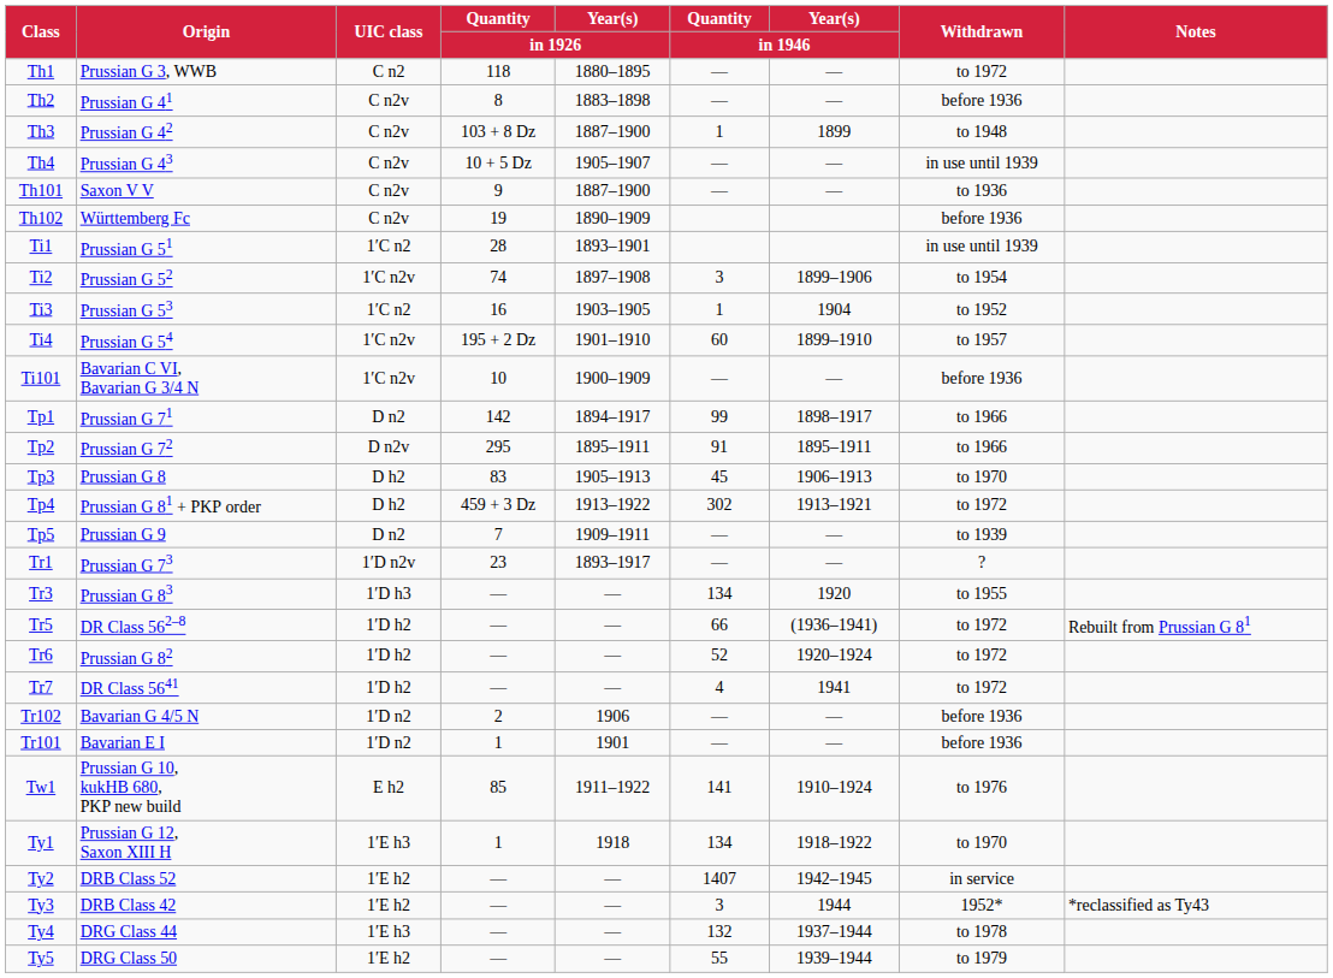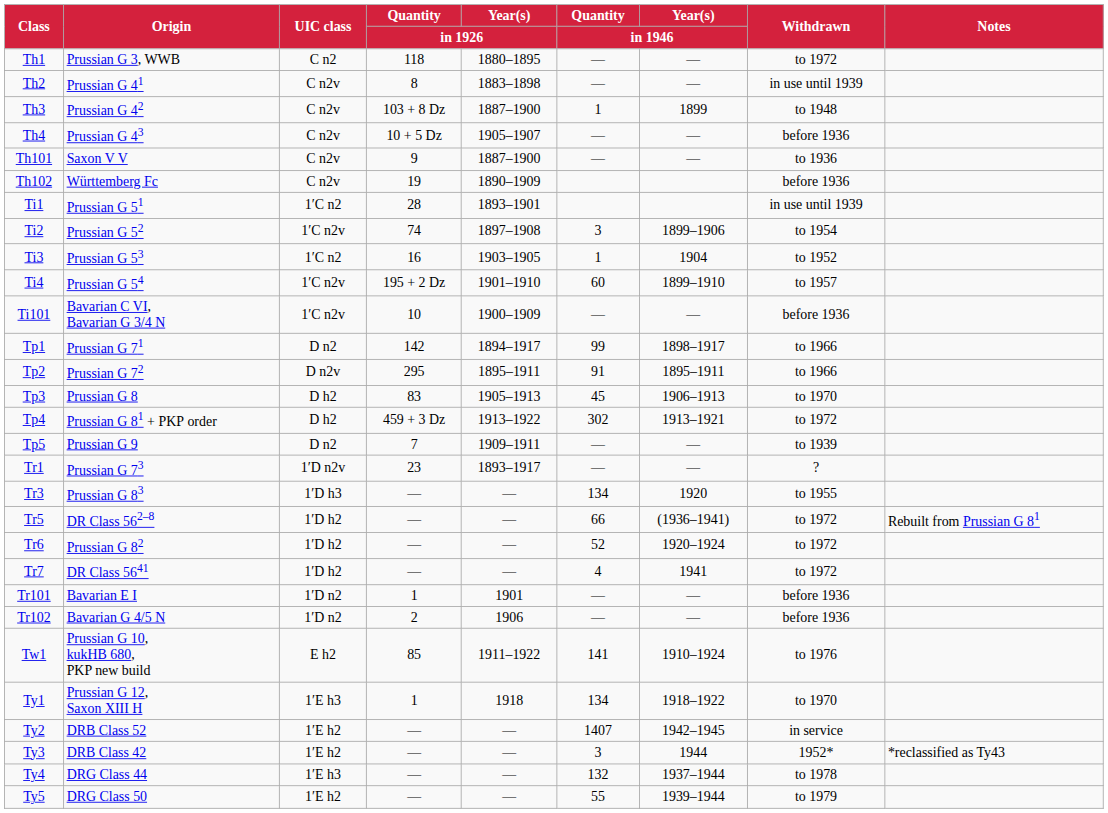 <table class="wikitable" width="100%" style=text-align:center>
 <tr>
 <th style="color:#ffffff; background:#D4213D" rowspan="2">Class</th>
 <th style="color:#ffffff; background:#D4213D" rowspan="2">Origin</th>
 <th style="color:#ffffff; background:#D4213D" rowspan="2">UIC class</th>
 <th style="color:#ffffff; background:#D4213D">Quantity</th>
 <th style="color:#ffffff; background:#D4213D">Year(s)</th>
 <th style="color:#ffffff; background:#D4213D">Quantity</th>
 <th style="color:#ffffff; background:#D4213D">Year(s)</th>
 <th style="color:#ffffff; background:#D4213D" rowspan="2">Withdrawn</th>
 <th style="color:#ffffff; background:#D4213D" rowspan="2">Notes</th>
 </tr>
 <tr>
 <th style="color:#ffffff; background:#D4213D" colspan="2">in 1926</th>
 <th style="color:#ffffff; background:#D4213D" colspan="2">in 1946</th>
 </tr>
 <tr>
 <td><a href='#'>Th1</a></td>
 <td align=left><a href='#'>Prussian G 3</a>, WWB</td>
 <td>C n2</td>
 <td>118</td>
 <td>1880–1895</td>
 <td>—</td>
 <td>—</td>
 <td>to 1972</td>
 <td align=left></td>
 </tr>
 <tr>
 <td><a href='#'>Th2</a></td>
 <td align=left><a href='#'>Prussian G 4<sup>1</sup></a></td>
 <td>C n2v</td>
 <td>8</td>
 <td>1883–1898</td>
 <td>—</td>
 <td>—</td>
-<td>before 1936</td>
+<td>in use until 1939</td>
 <td align=left></td>
 </tr>
 <tr>
 <td><a href='#'>Th3</a></td>
 <td align=left><a href='#'>Prussian G 4<sup>2</sup></a></td>
 <td>C n2v</td>
 <td>103 + 8 Dz</td>
 <td>1887–1900</td>
 <td>1</td>
 <td>1899</td>
 <td>to 1948</td>
 <td align=left></td>
 </tr>
 <tr>
 <td><a href='#'>Th4</a></td>
 <td align=left><a href='#'>Prussian G 4<sup>3</sup></a></td>
 <td>C n2v</td>
 <td>10 + 5 Dz</td>
 <td>1905–1907</td>
 <td>—</td>
 <td>—</td>
-<td>in use until 1939</td>
+<td>before 1936</td>
 <td align=left></td>
 </tr>
 <tr>
 <td><a href='#'>Th101</a></td>
 <td align=left><a href='#'>Saxon V V</a></td>
 <td>C n2v</td>
 <td>9</td>
 <td>1887–1900</td>
 <td>—</td>
 <td>—</td>
 <td>to 1936</td>
 <td align=left></td>
 </tr>
 <tr>
 <td><a href='#'>Th102</a></td>
 <td align=left><a href='#'>Württemberg Fc</a></td>
 <td>C n2v</td>
 <td>19</td>
 <td>1890–1909</td>
 <td></td>
 <td></td>
 <td>before 1936</td>
 <td align=left></td>
 </tr>
 <tr>
 <td><a href='#'>Ti1</a></td>
 <td align=left><a href='#'>Prussian G 5<sup>1</sup></a></td>
 <td>1′C n2</td>
 <td>28</td>
 <td>1893–1901</td>
 <td></td>
 <td></td>
 <td>in use until 1939</td>
 <td align=left></td>
 </tr>
 <tr>
 <td><a href='#'>Ti2</a></td>
 <td align=left><a href='#'>Prussian G 5<sup>2</sup></a></td>
 <td>1′C n2v</td>
 <td>74</td>
 <td>1897–1908</td>
 <td>3</td>
 <td>1899–1906</td>
 <td>to 1954</td>
 <td align=left></td>
 </tr>
 <tr>
 <td><a href='#'>Ti3</a></td>
 <td align=left><a href='#'>Prussian G 5<sup>3</sup></a></td>
 <td>1′C n2</td>
 <td>16</td>
 <td>1903–1905</td>
 <td>1</td>
 <td>1904</td>
 <td>to 1952</td>
 <td align=left></td>
 </tr>
 <tr>
 <td><a href='#'>Ti4</a></td>
 <td align=left><a href='#'>Prussian G 5<sup>4</sup></a></td>
 <td>1′C n2v</td>
 <td>195 + 2 Dz</td>
 <td>1901–1910</td>
 <td>60</td>
 <td>1899–1910</td>
 <td>to 1957</td>
 <td align=left></td>
 </tr>
 <tr>
 <td><a href='#'>Ti101</a></td>
 <td align=left><a href='#'>Bavarian C VI</a>,<br><a href='#'>Bavarian G 3/4 N</a></td>
 <td>1′C n2v</td>
 <td>10</td>
 <td>1900–1909</td>
 <td>—</td>
 <td>—</td>
 <td>before 1936</td>
 <td align=left></td>
 </tr>
 <tr>
 <td><a href='#'>Tp1</a></td>
 <td align=left><a href='#'>Prussian G 7<sup>1</sup></a></td>
 <td>D n2</td>
 <td>142</td>
 <td>1894–1917</td>
 <td>99</td>
 <td>1898–1917</td>
 <td>to 1966</td>
 <td align=left></td>
 </tr>
 <tr>
 <td><a href='#'>Tp2</a></td>
 <td align=left><a href='#'>Prussian G 7<sup>2</sup></a></td>
 <td>D n2v</td>
 <td>295</td>
 <td>1895–1911</td>
 <td>91</td>
 <td>1895–1911</td>
 <td>to 1966</td>
 <td align=left></td>
 </tr>
 <tr>
 <td><a href='#'>Tp3</a></td>
 <td align=left><a href='#'>Prussian G 8</a></td>
 <td>D h2</td>
 <td>83</td>
 <td>1905–1913</td>
 <td>45</td>
 <td>1906–1913</td>
 <td>to 1970</td>
 <td align=left></td>
 </tr>
 <tr>
 <td><a href='#'>Tp4</a></td>
 <td align=left><a href='#'>Prussian G 8<sup>1</sup></a> + PKP order</td>
 <td>D h2</td>
 <td>459 + 3 Dz</td>
 <td>1913–1922</td>
 <td>302</td>
 <td>1913–1921</td>
 <td>to 1972</td>
 <td align=left></td>
 </tr>
 <tr>
 <td><a href='#'>Tp5</a></td>
 <td align=left><a href='#'>Prussian G 9</a></td>
 <td>D n2</td>
 <td>7</td>
 <td>1909–1911</td>
 <td>—</td>
 <td>—</td>
 <td>to 1939</td>
 <td align=left></td>
 </tr>
 <tr>
 <td><a href='#'>Tr1</a></td>
 <td align=left><a href='#'>Prussian G 7<sup>3</sup></a></td>
 <td>1′D n2v</td>
 <td>23</td>
 <td>1893–1917</td>
 <td>—</td>
 <td>—</td>
 <td>?</td>
 <td align=left></td>
 </tr>
 <tr>
 <td><a href='#'>Tr3</a></td>
 <td align=left><a href='#'>Prussian G 8<sup>3</sup></a></td>
 <td>1′D h3</td>
 <td>—</td>
 <td>—</td>
 <td>134</td>
 <td>1920</td>
 <td>to 1955</td>
 <td align=left></td>
 </tr>
 <tr>
 <td><a href='#'>Tr5</a></td>
 <td align=left><a href='#'>DR Class 56<sup>2–8</sup></a></td>
 <td>1′D h2</td>
 <td>—</td>
 <td>—</td>
 <td>66</td>
 <td>(1936–1941)</td>
 <td>to 1972</td>
 <td align=left>Rebuilt from <a href='#'>Prussian G 8<sup>1</sup></a></td>
 </tr>
 <tr>
 <td><a href='#'>Tr6</a></td>
 <td align=left><a href='#'>Prussian G 8<sup>2</sup></a></td>
 <td>1′D h2</td>
 <td>—</td>
 <td>—</td>
 <td>52</td>
 <td>1920–1924</td>
 <td>to 1972</td>
 <td align=left></td>
 </tr>
 <tr>
 <td><a href='#'>Tr7</a></td>
 <td align=left><a href='#'>DR Class 56<sup>41</sup></a></td>
 <td>1′D h2</td>
 <td>—</td>
 <td>—</td>
 <td>4</td>
 <td>1941</td>
 <td>to 1972</td>
 <td align=left></td>
 </tr>
 <tr>
-<td><a href='#'>Tr102</a></td>
-<td align=left><a href='#'>Bavarian G 4/5 N</a></td>
+<td><a href='#'>Tr101</a></td>
+<td align=left><a href='#'>Bavarian E I</a></td>
 <td>1′D n2</td>
-<td>2</td>
-<td>1906</td>
+<td>1</td>
+<td>1901</td>
 <td>—</td>
 <td>—</td>
 <td>before 1936</td>
 <td align=left></td>
 </tr>
 <tr>
-<td><a href='#'>Tr101</a></td>
-<td align=left><a href='#'>Bavarian E I</a></td>
+<td><a href='#'>Tr102</a></td>
+<td align=left><a href='#'>Bavarian G 4/5 N</a></td>
 <td>1′D n2</td>
-<td>1</td>
-<td>1901</td>
+<td>2</td>
+<td>1906</td>
 <td>—</td>
 <td>—</td>
 <td>before 1936</td>
 <td align=left></td>
 </tr>
 <tr>
 <td><a href='#'>Tw1</a></td>
 <td align=left><a href='#'>Prussian G 10</a>,<br><a href='#'>kukHB 680</a>,<br>PKP new build</td>
 <td>E h2</td>
 <td>85</td>
 <td>1911–1922</td>
 <td>141</td>
 <td>1910–1924</td>
 <td>to 1976</td>
 <td align=left></td>
 </tr>
 <tr>
 <td><a href='#'>Ty1</a></td>
 <td align=left><a href='#'>Prussian G 12</a>,<br><a href='#'>Saxon XIII H</a></td>
 <td>1′E h3</td>
 <td>1</td>
 <td>1918</td>
 <td>134</td>
 <td>1918–1922</td>
 <td>to 1970</td>
 <td align=left></td>
 </tr>
 <tr>
 <td><a href='#'>Ty2</a></td>
 <td align=left><a href='#'>DRB Class 52</a></td>
 <td>1′E h2</td>
 <td>—</td>
 <td>—</td>
 <td>1407</td>
 <td>1942–1945</td>
 <td>in service</td>
 <td align=left></td>
 </tr>
 <tr>
 <td><a href='#'>Ty3</a></td>
 <td align=left><a href='#'>DRB Class 42</a></td>
 <td>1′E h2</td>
 <td>—</td>
 <td>—</td>
 <td>3</td>
 <td>1944</td>
 <td>1952*</td>
 <td align=left>*reclassified as Ty43</td>
 </tr>
 <tr>
 <td><a href='#'>Ty4</a></td>
 <td align=left><a href='#'>DRG Class 44</a></td>
 <td>1′E h3</td>
 <td>—</td>
 <td>—</td>
 <td>132</td>
 <td>1937–1944</td>
 <td>to 1978</td>
 <td align=left></td>
 </tr>
 <tr>
 <td><a href='#'>Ty5</a></td>
 <td align=left><a href='#'>DRG Class 50</a></td>
 <td>1′E h2</td>
 <td>—</td>
 <td>—</td>
 <td>55</td>
 <td>1939–1944</td>
 <td>to 1979</td>
 <td align=left></td>
 </tr>
 </table>
